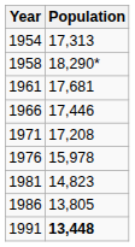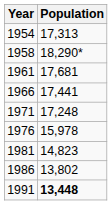 <table class="wikitable">
 <tr>
 <th>Year</th>
 <th>Population</th>
 </tr>
 <tr>
 <td>1954</td>
 <td>17,313</td>
 </tr>
 <tr>
 <td>1958</td>
 <td>18,290*</td>
 </tr>
 <tr>
 <td>1961</td>
 <td>17,681</td>
 </tr>
 <tr>
 <td>1966</td>
-<td>17,446</td>
+<td>17,441</td>
 </tr>
 <tr>
 <td>1971</td>
-<td>17,208</td>
+<td>17,248</td>
 </tr>
 <tr>
 <td>1976</td>
 <td>15,978</td>
 </tr>
 <tr>
 <td>1981</td>
 <td>14,823</td>
 </tr>
 <tr>
 <td>1986</td>
-<td>13,805</td>
+<td>13,802</td>
 </tr>
 <tr>
 <td>1991</td>
 <td><strong>13,448</strong></td>
 </tr>
 </table>
